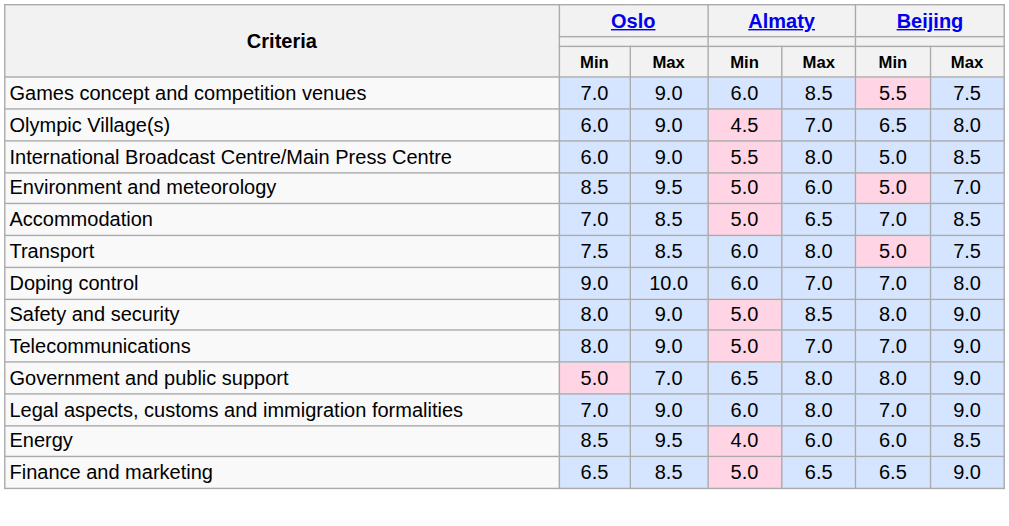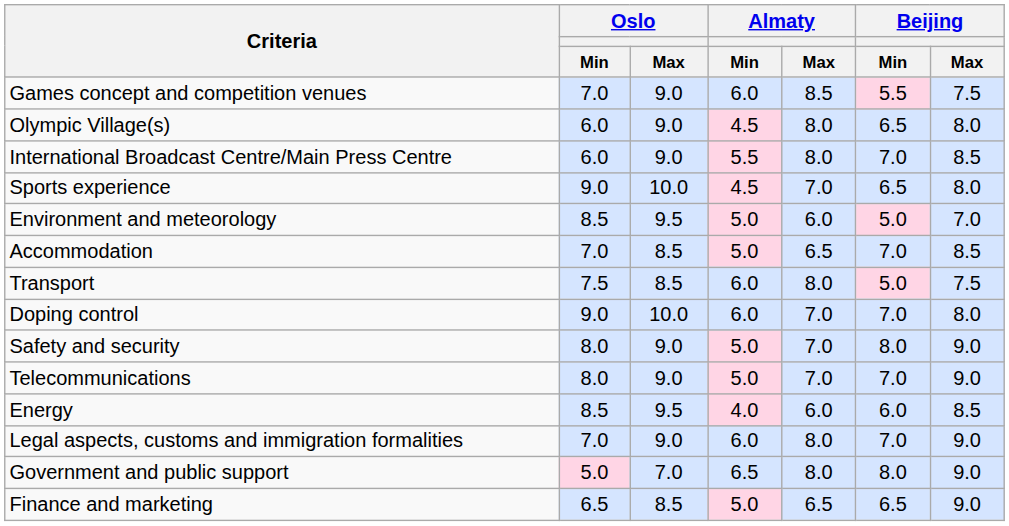 <table class="wikitable" style="margin:1em auto; width: 720px; text-align:center; font-size:90%">
 <tr>
 <th rowspan="3">Criteria</th>
 <th width="100px" colspan="2" valign="bottom"><a href='#'>Oslo</a></th>
 <th width="100px" colspan="2" valign="bottom"><a href='#'>Almaty</a></th>
 <th width="100px" colspan="2" valign="bottom"><a href='#'>Beijing</a></th>
 </tr>
 <tr>
 <th colspan="2"></th>
 <th colspan="2"></th>
 <th colspan="2"></th>
 </tr>
 <tr>
 <th width="25px"><small>Min</small></th>
 <th width="25px"><small>Max</small></th>
 <th width="25px"><small>Min</small></th>
 <th width="25px"><small>Max</small></th>
 <th width="25px"><small>Min</small></th>
 <th width="25px"><small>Max</small></th>
 </tr>
 <tr>
 <td align="left">Games concept and competition venues</td>
 <td style="background: #d5e5ff">7.0</td>
 <td style="background: #d5e5ff">9.0</td>
 <td style="background: #d5e5ff">6.0</td>
 <td style="background: #d5e5ff">8.5</td>
 <td style="background: #ffd5e5">5.5</td>
 <td style="background: #d5e5ff">7.5</td>
 </tr>
 <tr>
 <td align="left">Olympic Village(s)</td>
 <td style="background: #d5e5ff">6.0</td>
 <td style="background: #d5e5ff">9.0</td>
 <td style="background: #ffd5e5">4.5</td>
-<td style="background: #d5e5ff">7.0</td>
+<td style="background: #d5e5ff">8.0</td>
 <td style="background: #d5e5ff">6.5</td>
 <td style="background: #d5e5ff">8.0</td>
 </tr>
 <tr>
 <td align="left">International Broadcast Centre/Main Press Centre</td>
 <td style="background: #d5e5ff">6.0</td>
 <td style="background: #d5e5ff">9.0</td>
 <td style="background: #ffd5e5">5.5</td>
 <td style="background: #d5e5ff">8.0</td>
-<td style="background: #d5e5ff">5.0</td>
+<td style="background: #d5e5ff">7.0</td>
 <td style="background: #d5e5ff">8.5</td>
+</tr>
+<tr>
+<td align="left">Sports experience</td>
+<td style="background: #d5e5ff">9.0</td>
+<td style="background: #d5e5ff">10.0</td>
+<td style="background: #ffd5e5">4.5</td>
+<td style="background: #d5e5ff">7.0</td>
+<td style="background: #d5e5ff">6.5</td>
+<td style="background: #d5e5ff">8.0</td>
 </tr>
 <tr>
 <td align="left">Environment and meteorology</td>
 <td style="background: #d5e5ff">8.5</td>
 <td style="background: #d5e5ff">9.5</td>
 <td style="background: #ffd5e5">5.0</td>
 <td style="background: #d5e5ff">6.0</td>
 <td style="background: #ffd5e5">5.0</td>
 <td style="background: #d5e5ff">7.0</td>
 </tr>
 <tr>
 <td align="left">Accommodation</td>
 <td style="background: #d5e5ff">7.0</td>
 <td style="background: #d5e5ff">8.5</td>
 <td style="background: #ffd5e5">5.0</td>
 <td style="background: #d5e5ff">6.5</td>
 <td style="background: #d5e5ff">7.0</td>
 <td style="background: #d5e5ff">8.5</td>
 </tr>
 <tr>
 <td align="left">Transport</td>
 <td style="background: #d5e5ff">7.5</td>
 <td style="background: #d5e5ff">8.5</td>
 <td style="background: #d5e5ff">6.0</td>
 <td style="background: #d5e5ff">8.0</td>
 <td style="background: #ffd5e5">5.0</td>
 <td style="background: #d5e5ff">7.5</td>
 </tr>
 <tr>
 <td align="left">Doping control</td>
 <td style="background: #d5e5ff">9.0</td>
 <td style="background: #d5e5ff">10.0</td>
 <td style="background: #d5e5ff">6.0</td>
 <td style="background: #d5e5ff">7.0</td>
 <td style="background: #d5e5ff">7.0</td>
 <td style="background: #d5e5ff">8.0</td>
 </tr>
 <tr>
 <td align="left">Safety and security</td>
 <td style="background: #d5e5ff">8.0</td>
 <td style="background: #d5e5ff">9.0</td>
 <td style="background: #ffd5e5">5.0</td>
-<td style="background: #d5e5ff">8.5</td>
+<td style="background: #d5e5ff">7.0</td>
 <td style="background: #d5e5ff">8.0</td>
 <td style="background: #d5e5ff">9.0</td>
 </tr>
 <tr>
 <td align="left">Telecommunications</td>
 <td style="background: #d5e5ff">8.0</td>
 <td style="background: #d5e5ff">9.0</td>
 <td style="background: #ffd5e5">5.0</td>
 <td style="background: #d5e5ff">7.0</td>
 <td style="background: #d5e5ff">7.0</td>
 <td style="background: #d5e5ff">9.0</td>
 </tr>
 <tr>
-<td align="left">Government and public support</td>
-<td style="background: #ffd5e5">5.0</td>
-<td style="background: #d5e5ff">7.0</td>
-<td style="background: #d5e5ff">6.5</td>
-<td style="background: #d5e5ff">8.0</td>
-<td style="background: #d5e5ff">8.0</td>
-<td style="background: #d5e5ff">9.0</td>
+<td align="left">Energy</td>
+<td style="background: #d5e5ff">8.5</td>
+<td style="background: #d5e5ff">9.5</td>
+<td style="background: #ffd5e5">4.0</td>
+<td style="background: #d5e5ff">6.0</td>
+<td style="background: #d5e5ff">6.0</td>
+<td style="background: #d5e5ff">8.5</td>
 </tr>
 <tr>
 <td align="left">Legal aspects, customs and immigration formalities</td>
 <td style="background: #d5e5ff">7.0</td>
 <td style="background: #d5e5ff">9.0</td>
 <td style="background: #d5e5ff">6.0</td>
 <td style="background: #d5e5ff">8.0</td>
 <td style="background: #d5e5ff">7.0</td>
 <td style="background: #d5e5ff">9.0</td>
 </tr>
 <tr>
-<td align="left">Energy</td>
-<td style="background: #d5e5ff">8.5</td>
-<td style="background: #d5e5ff">9.5</td>
-<td style="background: #ffd5e5">4.0</td>
-<td style="background: #d5e5ff">6.0</td>
-<td style="background: #d5e5ff">6.0</td>
-<td style="background: #d5e5ff">8.5</td>
+<td align="left">Government and public support</td>
+<td style="background: #ffd5e5">5.0</td>
+<td style="background: #d5e5ff">7.0</td>
+<td style="background: #d5e5ff">6.5</td>
+<td style="background: #d5e5ff">8.0</td>
+<td style="background: #d5e5ff">8.0</td>
+<td style="background: #d5e5ff">9.0</td>
 </tr>
 <tr>
 <td align="left">Finance and marketing</td>
 <td style="background: #d5e5ff">6.5</td>
 <td style="background: #d5e5ff">8.5</td>
 <td style="background: #ffd5e5">5.0</td>
 <td style="background: #d5e5ff">6.5</td>
 <td style="background: #d5e5ff">6.5</td>
 <td style="background: #d5e5ff">9.0</td>
 </tr>
 </table>
